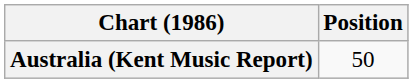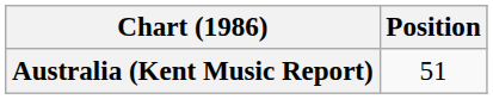 <table class="wikitable plainrowheaders" style="text-align:center">
 <tr>
 <th scope="col">Chart (1986)</th>
 <th scope="col">Position</th>
 </tr>
 <tr>
 <th scope="row">Australia (Kent Music Report)</th>
-<td>50</td>
+<td>51</td>
 </tr>
 </table>
